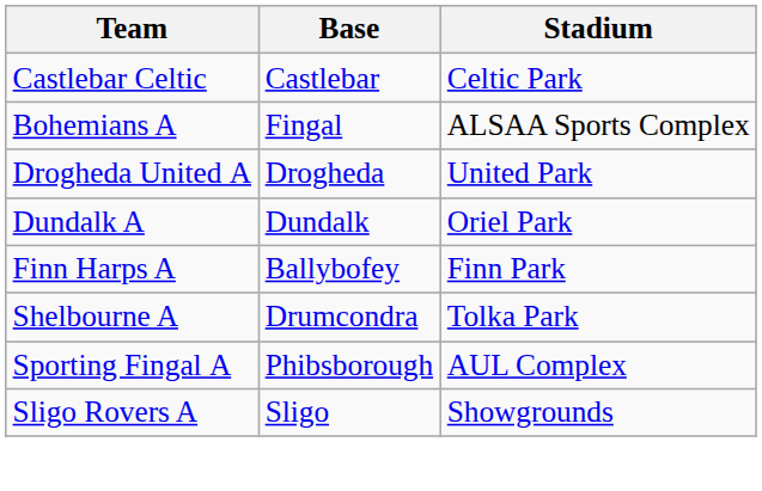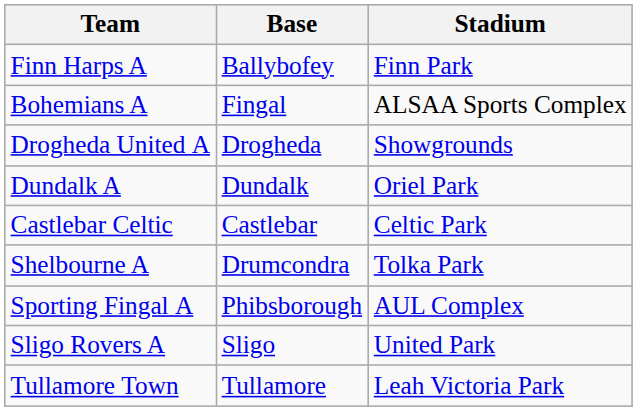 <table class="wikitable sortable">
 <tr>
 <th>Team</th>
 <th>Base</th>
 <th>Stadium</th>
 </tr>
 <tr>
-<td><a href='#'>Castlebar Celtic</a></td>
-<td><a href='#'>Castlebar</a></td>
-<td><a href='#'>Celtic Park</a></td>
+<td><a href='#'>Finn Harps A</a></td>
+<td><a href='#'>Ballybofey</a></td>
+<td><a href='#'>Finn Park</a></td>
 </tr>
 <tr>
 <td><a href='#'>Bohemians A</a></td>
 <td><a href='#'>Fingal</a></td>
 <td>ALSAA Sports Complex</td>
 </tr>
 <tr>
 <td><a href='#'>Drogheda United A</a></td>
 <td><a href='#'>Drogheda</a></td>
-<td><a href='#'>United Park</a></td>
+<td><a href='#'>Showgrounds</a></td>
 </tr>
 <tr>
 <td><a href='#'>Dundalk A</a></td>
 <td><a href='#'>Dundalk</a></td>
 <td><a href='#'>Oriel Park</a></td>
 </tr>
 <tr>
-<td><a href='#'>Finn Harps A</a></td>
-<td><a href='#'>Ballybofey</a></td>
-<td><a href='#'>Finn Park</a></td>
+<td><a href='#'>Castlebar Celtic</a></td>
+<td><a href='#'>Castlebar</a></td>
+<td><a href='#'>Celtic Park</a></td>
 </tr>
 <tr>
 <td><a href='#'>Shelbourne A</a></td>
 <td><a href='#'>Drumcondra</a></td>
 <td><a href='#'>Tolka Park</a></td>
 </tr>
 <tr>
 <td><a href='#'>Sporting Fingal A</a></td>
 <td><a href='#'>Phibsborough</a></td>
 <td><a href='#'>AUL Complex</a></td>
 </tr>
 <tr>
 <td><a href='#'>Sligo Rovers A</a></td>
 <td><a href='#'>Sligo</a></td>
-<td><a href='#'>Showgrounds</a></td>
+<td><a href='#'>United Park</a></td>
+</tr>
+<tr>
+<td><a href='#'>Tullamore Town</a></td>
+<td><a href='#'>Tullamore</a></td>
+<td><a href='#'>Leah Victoria Park</a></td>
 </tr>
 </table>
